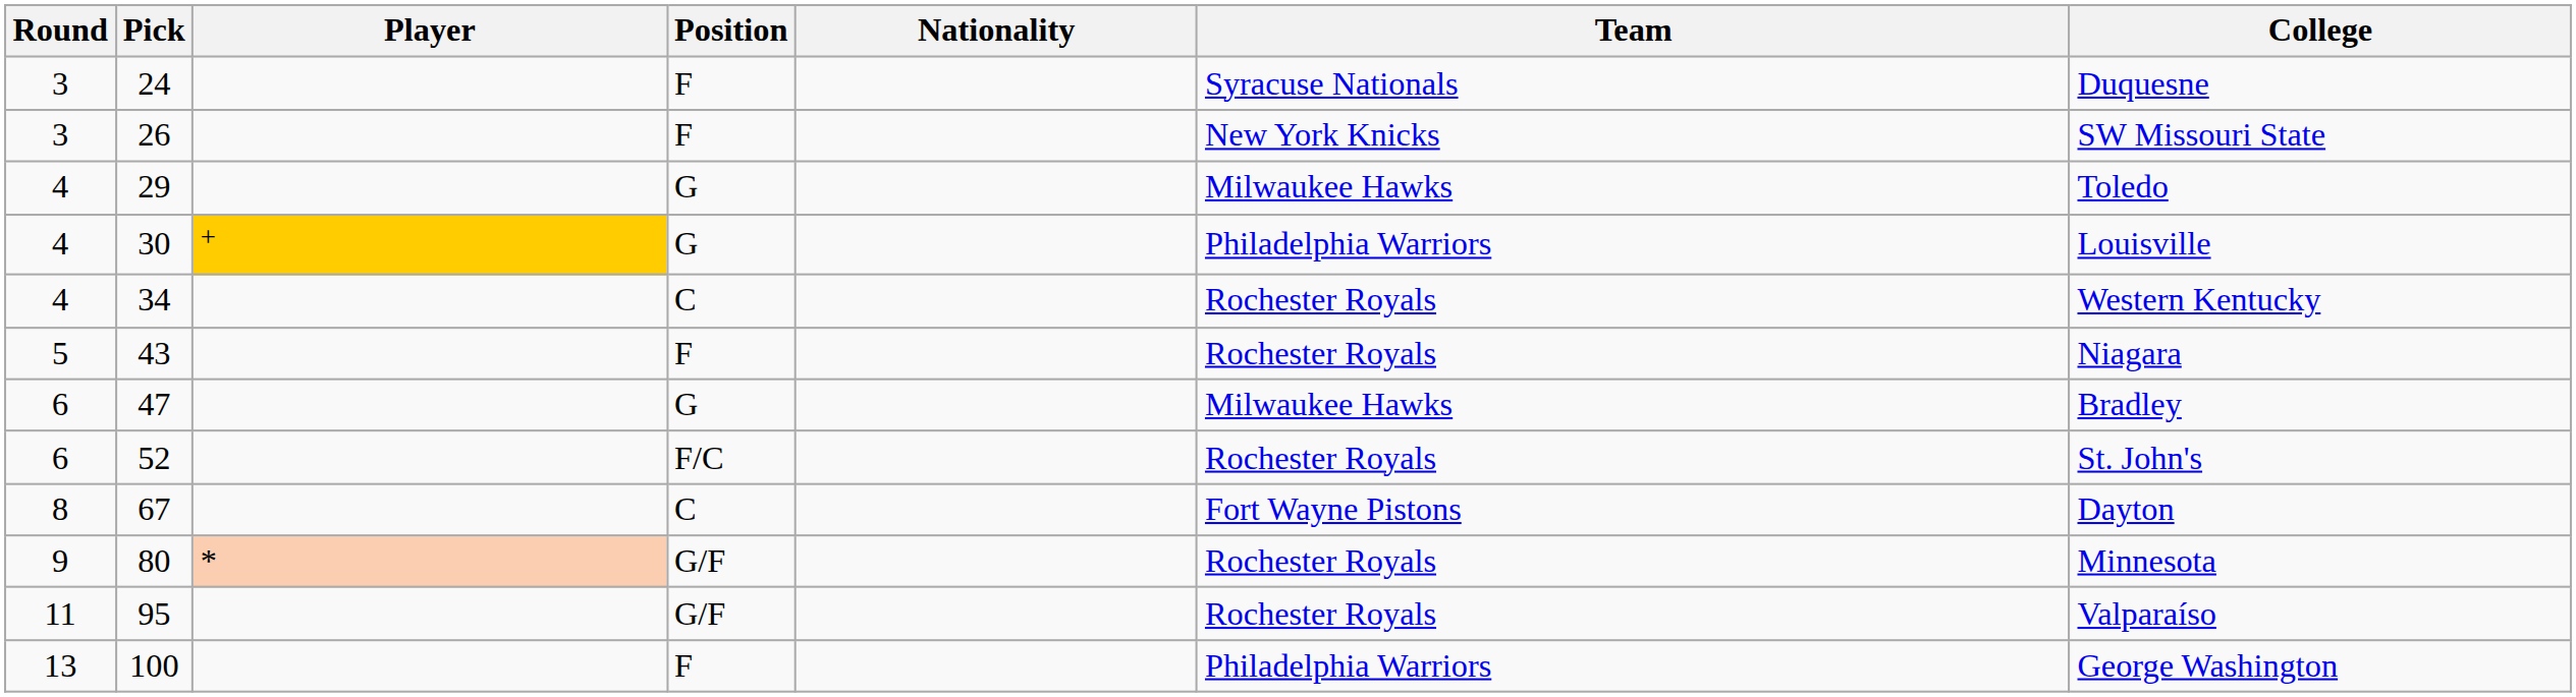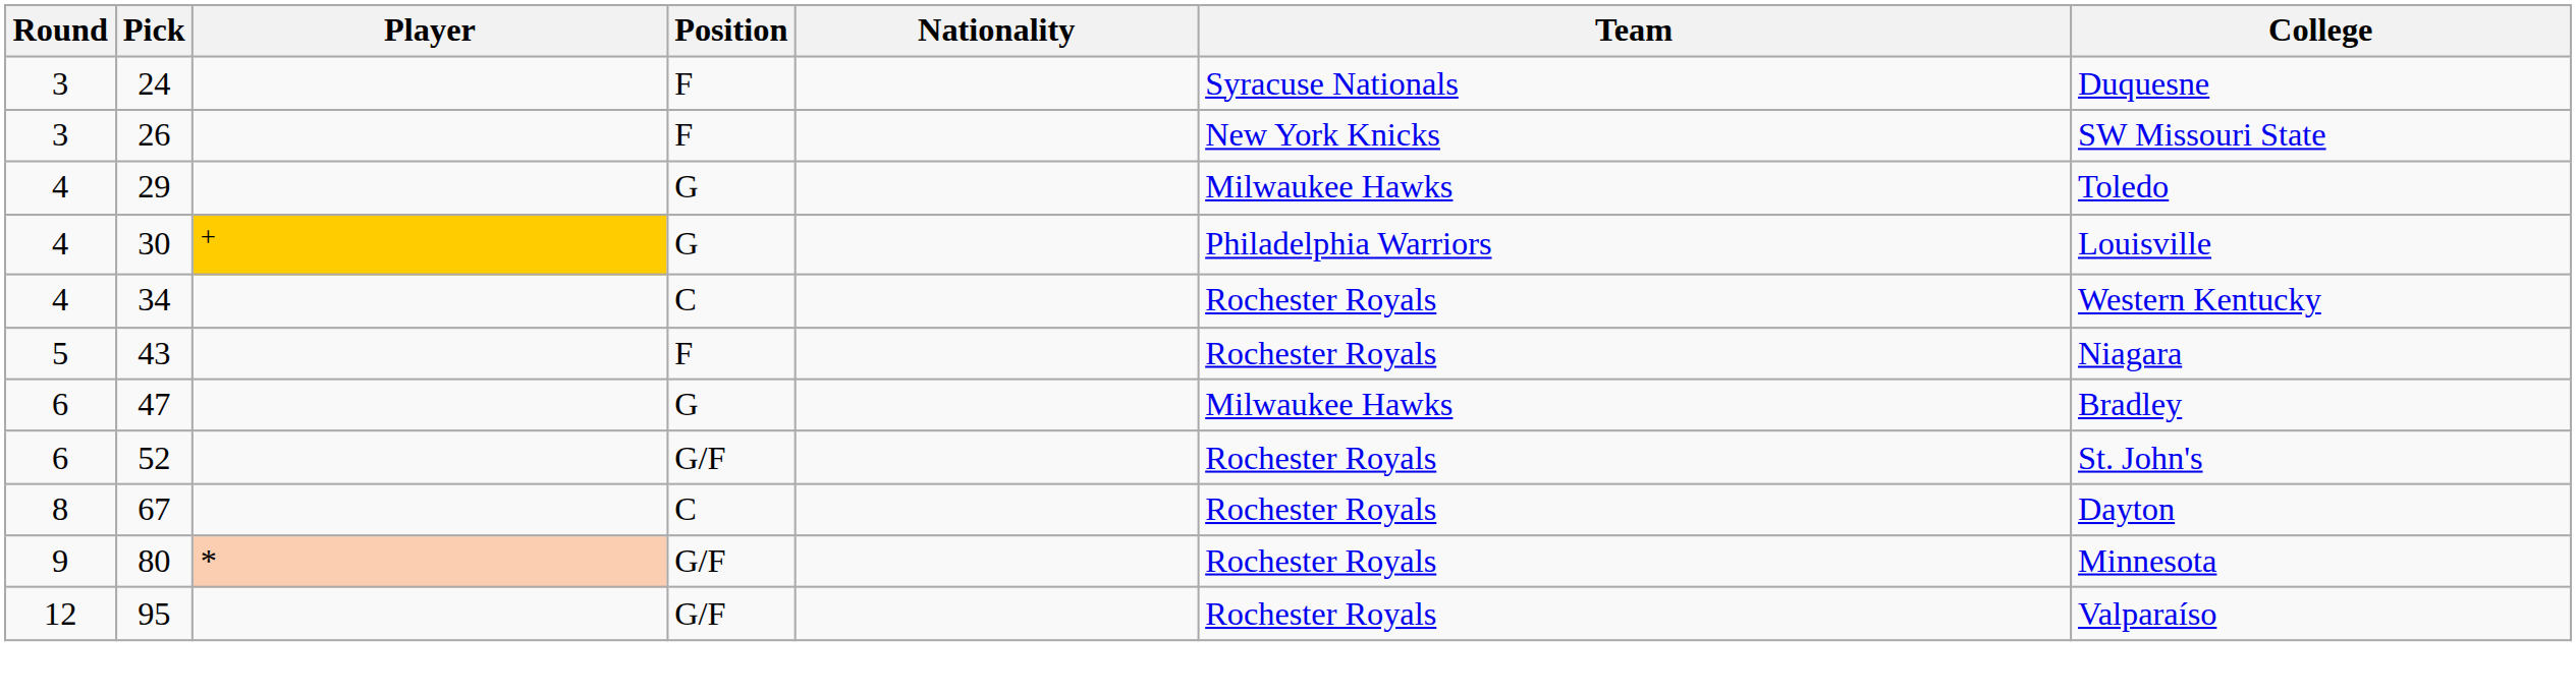 <table class="wikitable sortable">
 <tr>
 <th width="1%">Round</th>
 <th width="1%">Pick</th>
 <th width="19%">Player</th>
 <th width="1%">Position</th>
 <th width="16%">Nationality</th>
 <th width="35%">Team</th>
 <th width="20%">College</th>
 </tr>
 <tr>
 <td align=center>3</td>
 <td align=center>24</td>
 <td></td>
 <td>F</td>
 <td></td>
 <td><a href='#'>Syracuse Nationals</a></td>
 <td><a href='#'>Duquesne</a></td>
 </tr>
 <tr>
 <td align=center>3</td>
 <td align=center>26</td>
 <td></td>
 <td>F</td>
 <td></td>
 <td><a href='#'>New York Knicks</a></td>
 <td><a href='#'>SW Missouri State</a></td>
 </tr>
 <tr>
 <td align=center>4</td>
 <td align=center>29</td>
 <td></td>
 <td>G</td>
 <td></td>
 <td><a href='#'>Milwaukee Hawks</a></td>
 <td><a href='#'>Toledo</a></td>
 </tr>
 <tr>
 <td align=center>4</td>
 <td align=center>30</td>
 <td bgcolor="#FFCC00"><sup>+</sup></td>
 <td>G</td>
 <td></td>
 <td><a href='#'>Philadelphia Warriors</a></td>
 <td><a href='#'>Louisville</a></td>
 </tr>
 <tr>
 <td align=center>4</td>
 <td align=center>34</td>
 <td></td>
 <td>C</td>
 <td></td>
 <td><a href='#'>Rochester Royals</a></td>
 <td><a href='#'>Western Kentucky</a></td>
 </tr>
 <tr>
 <td align=center>5</td>
 <td align=center>43</td>
 <td></td>
 <td>F</td>
 <td></td>
 <td><a href='#'>Rochester Royals</a></td>
 <td><a href='#'>Niagara</a></td>
 </tr>
 <tr>
 <td align=center>6</td>
 <td align=center>47</td>
 <td></td>
 <td>G</td>
 <td></td>
 <td><a href='#'>Milwaukee Hawks</a></td>
 <td><a href='#'>Bradley</a></td>
 </tr>
 <tr>
 <td align=center>6</td>
 <td align=center>52</td>
 <td></td>
-<td>F/C</td>
+<td>G/F</td>
 <td></td>
 <td><a href='#'>Rochester Royals</a></td>
 <td><a href='#'>St. John's</a></td>
 </tr>
 <tr>
 <td align=center>8</td>
 <td align=center>67</td>
 <td></td>
 <td>C</td>
 <td></td>
-<td><a href='#'>Fort Wayne Pistons</a></td>
+<td><a href='#'>Rochester Royals</a></td>
 <td><a href='#'>Dayton</a></td>
 </tr>
 <tr>
 <td align=center>9</td>
 <td align=center>80</td>
 <td bgcolor="#FBCEB1">*</td>
 <td>G/F</td>
 <td></td>
 <td><a href='#'>Rochester Royals</a></td>
 <td><a href='#'>Minnesota</a></td>
 </tr>
 <tr>
-<td align=center>11</td>
+<td align=center>12</td>
 <td align=center>95</td>
 <td></td>
 <td>G/F</td>
 <td></td>
 <td><a href='#'>Rochester Royals</a></td>
 <td><a href='#'>Valparaíso</a></td>
 </tr>
-<tr>
-<td align=center>13</td>
-<td align=center>100</td>
-<td></td>
-<td>F</td>
-<td></td>
-<td><a href='#'>Philadelphia Warriors</a></td>
-<td><a href='#'>George Washington</a></td>
-</tr>
 </table>
